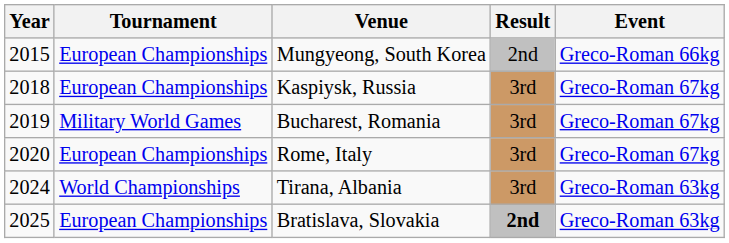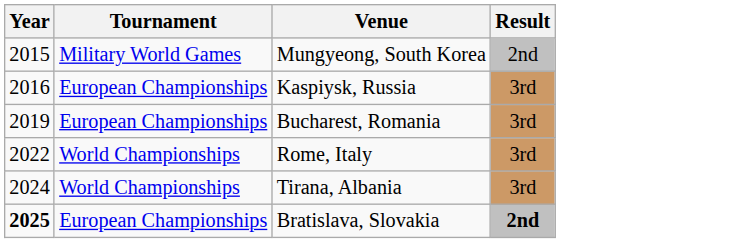 <table class="wikitable" style="font-size:95%;">
 <tr>
 <th>Year</th>
 <th>Tournament</th>
 <th>Venue</th>
 <th>Result</th>
-<th>Event</th>
 </tr>
 <tr>
 <td>2015</td>
-<td><a href='#'>European Championships</a></td>
+<td><a href='#'>Military World Games</a></td>
 <td>Mungyeong, South Korea</td>
 <td align="center" bgcolor="silver">2nd</td>
-<td><a href='#'>Greco-Roman 66kg</a></td>
 </tr>
 <tr>
-<td>2018</td>
+<td>2016</td>
 <td><a href='#'>European Championships</a></td>
 <td>Kaspiysk, Russia</td>
 <td align="center" bgcolor="cc9966">3rd</td>
-<td><a href='#'>Greco-Roman 67kg</a></td>
 </tr>
 <tr>
 <td>2019</td>
-<td><a href='#'>Military World Games</a></td>
+<td><a href='#'>European Championships</a></td>
 <td>Bucharest, Romania</td>
 <td align="center" bgcolor="cc9966">3rd</td>
-<td><a href='#'>Greco-Roman 67kg</a></td>
 </tr>
 <tr>
-<td>2020</td>
-<td><a href='#'>European Championships</a></td>
+<td>2022</td>
+<td><a href='#'>World Championships</a></td>
 <td>Rome, Italy</td>
 <td align="center" bgcolor="cc9966">3rd</td>
-<td><a href='#'>Greco-Roman 67kg</a></td>
 </tr>
 <tr>
 <td>2024</td>
 <td><a href='#'>World Championships</a></td>
 <td>Tirana, Albania</td>
 <td align="center" bgcolor="cc9966">3rd</td>
-<td><a href='#'>Greco-Roman 63kg</a></td>
 </tr>
 <tr>
-<td>2025</td>
+<td><strong>2025</strong></td>
 <td><a href='#'>European Championships</a></td>
 <td>Bratislava, Slovakia</td>
 <td align="center" bgcolor="silver"><strong>2nd</strong></td>
-<td><a href='#'>Greco-Roman 63kg</a></td>
 </tr>
 </table>
